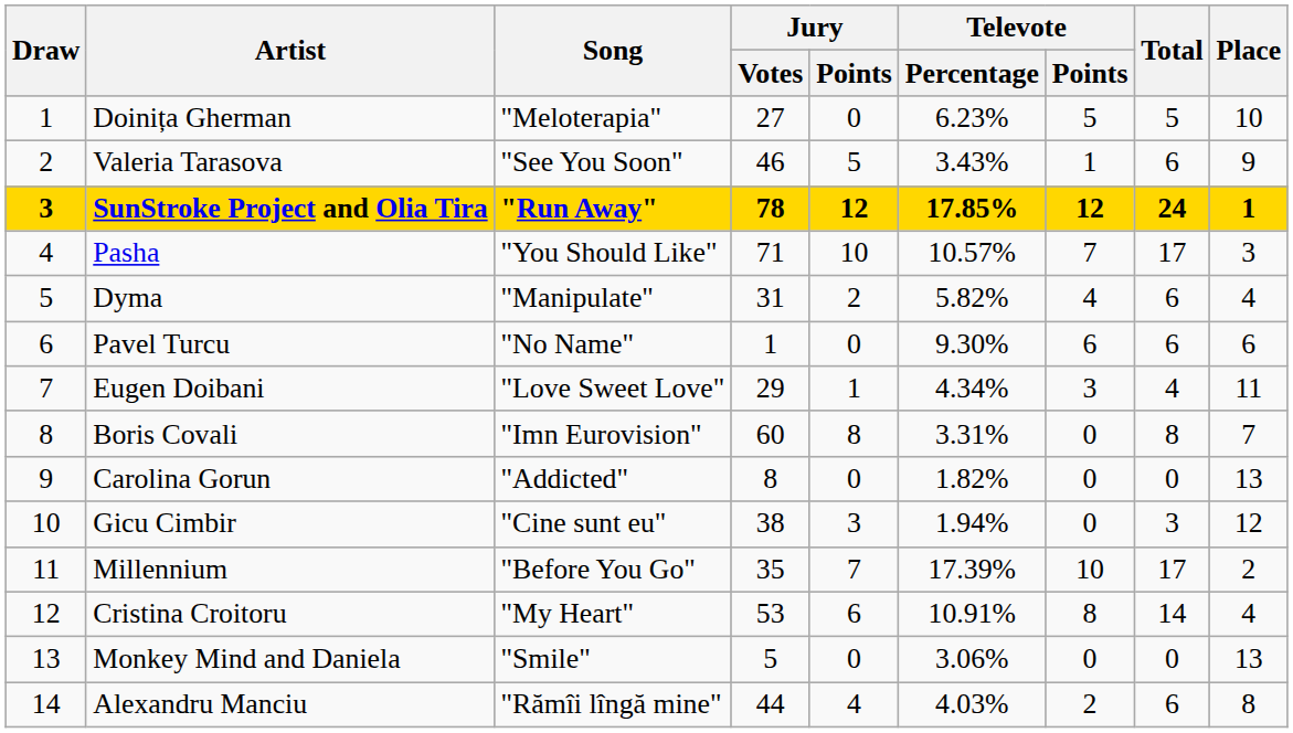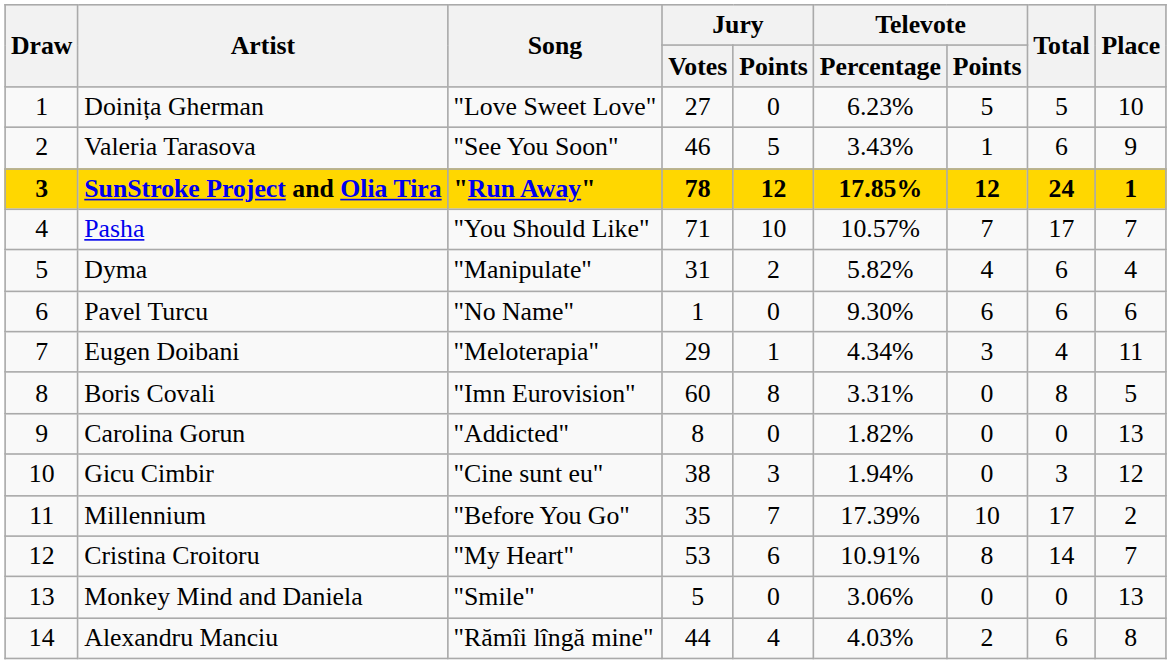 <table class="sortable wikitable" style="margin: 1em auto 1em auto; text-align:center;">
 <tr>
 <th rowspan="2">Draw</th>
 <th rowspan="2">Artist</th>
 <th rowspan="2">Song</th>
 <th colspan="2">Jury</th>
 <th colspan="2">Televote</th>
 <th rowspan="2">Total</th>
 <th rowspan="2">Place</th>
 </tr>
 <tr>
 <th>Votes</th>
 <th>Points</th>
 <th>Percentage</th>
 <th>Points</th>
 </tr>
 <tr>
 <td>1</td>
 <td align="left">Doinița Gherman</td>
-<td align="left">"Meloterapia"</td>
+<td align="left">"Love Sweet Love"</td>
 <td>27</td>
 <td>0</td>
 <td>6.23%</td>
 <td>5</td>
 <td>5</td>
 <td>10</td>
 </tr>
 <tr>
 <td>2</td>
 <td align="left">Valeria Tarasova</td>
 <td align="left">"See You Soon"</td>
 <td>46</td>
 <td>5</td>
 <td>3.43%</td>
 <td>1</td>
 <td>6</td>
 <td>9</td>
 </tr>
 <tr style="font-weight:bold; background:gold;">
 <td>3</td>
 <td align="left"><a href='#'>SunStroke Project</a> and <a href='#'>Olia Tira</a></td>
 <td align="left">"<a href='#'>Run Away</a>"</td>
 <td>78</td>
 <td>12</td>
 <td>17.85%</td>
 <td>12</td>
 <td>24</td>
 <td>1</td>
 </tr>
 <tr>
 <td>4</td>
 <td align="left"><a href='#'>Pasha</a></td>
 <td align="left">"You Should Like"</td>
 <td>71</td>
 <td>10</td>
 <td>10.57%</td>
 <td>7</td>
 <td>17</td>
-<td>3</td>
+<td>7</td>
 </tr>
 <tr>
 <td>5</td>
 <td align="left">Dyma</td>
 <td align="left">"Manipulate"</td>
 <td>31</td>
 <td>2</td>
 <td>5.82%</td>
 <td>4</td>
 <td>6</td>
 <td>4</td>
 </tr>
 <tr>
 <td>6</td>
 <td align="left">Pavel Turcu</td>
 <td align="left">"No Name"</td>
 <td>1</td>
 <td>0</td>
 <td>9.30%</td>
 <td>6</td>
 <td>6</td>
 <td>6</td>
 </tr>
 <tr>
 <td>7</td>
 <td align="left">Eugen Doibani</td>
-<td align="left">"Love Sweet Love"</td>
+<td align="left">"Meloterapia"</td>
 <td>29</td>
 <td>1</td>
 <td>4.34%</td>
 <td>3</td>
 <td>4</td>
 <td>11</td>
 </tr>
 <tr>
 <td>8</td>
 <td align="left">Boris Covali</td>
 <td align="left">"Imn Eurovision"</td>
 <td>60</td>
 <td>8</td>
 <td>3.31%</td>
 <td>0</td>
 <td>8</td>
-<td>7</td>
+<td>5</td>
 </tr>
 <tr>
 <td>9</td>
 <td align="left">Carolina Gorun</td>
 <td align="left">"Addicted"</td>
 <td>8</td>
 <td>0</td>
 <td>1.82%</td>
 <td>0</td>
 <td>0</td>
 <td>13</td>
 </tr>
 <tr>
 <td>10</td>
 <td align="left">Gicu Cimbir</td>
 <td align="left">"Cine sunt eu"</td>
 <td>38</td>
 <td>3</td>
 <td>1.94%</td>
 <td>0</td>
 <td>3</td>
 <td>12</td>
 </tr>
 <tr>
 <td>11</td>
 <td align="left">Millennium</td>
 <td align="left">"Before You Go"</td>
 <td>35</td>
 <td>7</td>
 <td>17.39%</td>
 <td>10</td>
 <td>17</td>
 <td>2</td>
 </tr>
 <tr>
 <td>12</td>
 <td align="left">Cristina Croitoru</td>
 <td align="left">"My Heart"</td>
 <td>53</td>
 <td>6</td>
 <td>10.91%</td>
 <td>8</td>
 <td>14</td>
-<td>4</td>
+<td>7</td>
 </tr>
 <tr>
 <td>13</td>
 <td align="left">Monkey Mind and Daniela</td>
 <td align="left">"Smile"</td>
 <td>5</td>
 <td>0</td>
 <td>3.06%</td>
 <td>0</td>
 <td>0</td>
 <td>13</td>
 </tr>
 <tr>
 <td>14</td>
 <td align="left">Alexandru Manciu</td>
 <td align="left">"Rămîi lîngă mine"</td>
 <td>44</td>
 <td>4</td>
 <td>4.03%</td>
 <td>2</td>
 <td>6</td>
 <td>8</td>
 </tr>
 </table>
